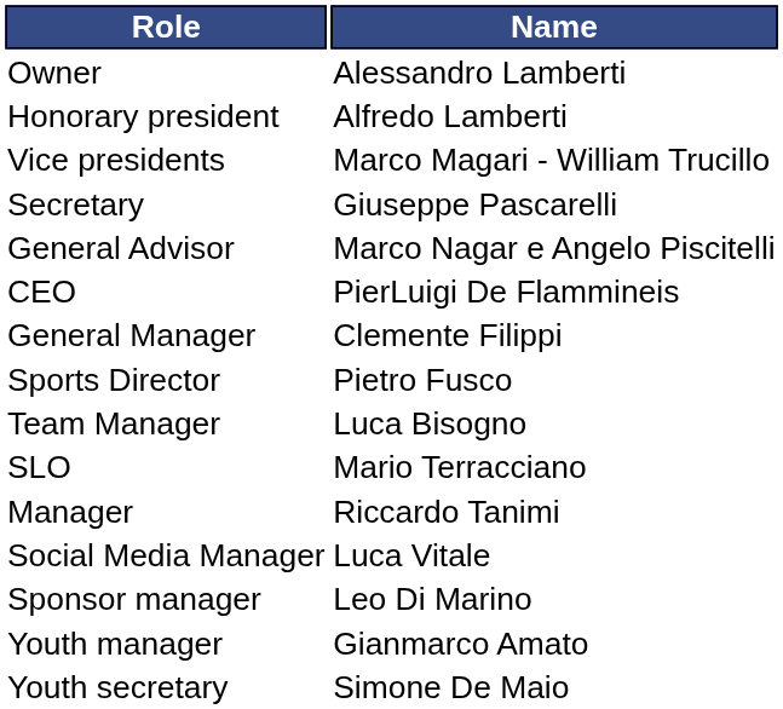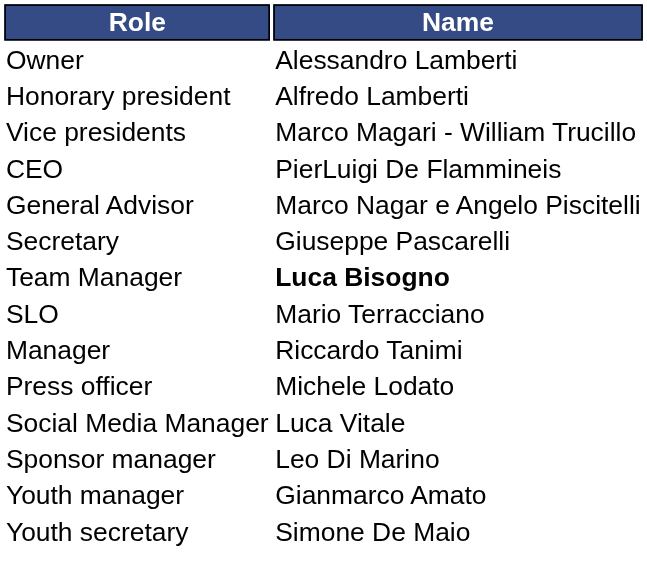 <table class="toccolours">
 <tr>
 <th style="background:#354b85;color:#FFFFFF;border:1px solid #000000;">Role</th>
 <th style="background:#354b85;color:#FFFFFF;border:1px solid #000000;">Name</th>
 </tr>
 <tr>
 <td>Owner</td>
 <td> Alessandro Lamberti</td>
 </tr>
 <tr>
 <td>Honorary president</td>
 <td> Alfredo Lamberti</td>
 </tr>
 <tr>
 <td>Vice presidents</td>
 <td> Marco Magari - William Trucillo</td>
 </tr>
 <tr>
-<td>Secretary</td>
-<td> Giuseppe Pascarelli</td>
+<td>CEO</td>
+<td> PierLuigi De Flammineis</td>
 </tr>
 <tr>
 <td>General Advisor</td>
 <td> Marco Nagar e Angelo Piscitelli</td>
 </tr>
 <tr>
-<td>CEO</td>
-<td> PierLuigi De Flammineis</td>
-</tr>
-<tr>
-<td>General Manager</td>
-<td> Clemente Filippi</td>
-</tr>
-<tr>
-<td>Sports Director</td>
-<td> Pietro Fusco</td>
+<td>Secretary</td>
+<td> Giuseppe Pascarelli</td>
 </tr>
 <tr>
 <td>Team Manager</td>
-<td> Luca Bisogno</td>
+<td><strong> Luca Bisogno</strong></td>
 </tr>
 <tr>
 <td>SLO</td>
 <td> Mario Terracciano</td>
 </tr>
 <tr>
 <td>Manager</td>
 <td> Riccardo Tanimi</td>
+</tr>
+<tr>
+<td>Press officer</td>
+<td> Michele Lodato</td>
 </tr>
 <tr>
 <td>Social Media Manager</td>
 <td> Luca Vitale</td>
 </tr>
 <tr>
 <td>Sponsor manager</td>
 <td> Leo Di Marino</td>
 </tr>
 <tr>
 <td>Youth manager</td>
 <td> Gianmarco Amato</td>
 </tr>
 <tr>
 <td>Youth secretary</td>
 <td> Simone De Maio</td>
 </tr>
 </table>
